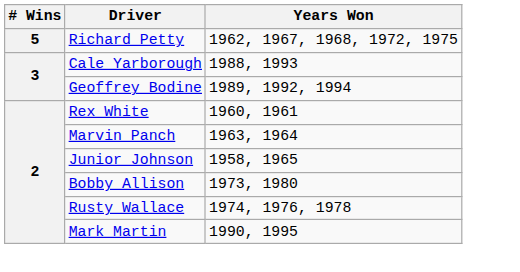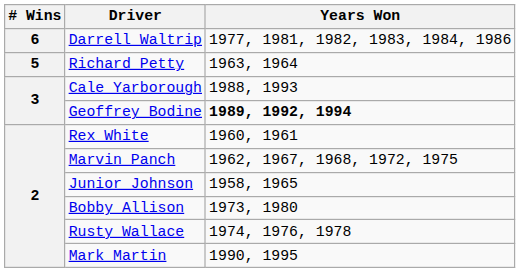 <table class="wikitable" style="font-size: 95%;">
 <tr>
 <th># Wins</th>
 <th>Driver</th>
 <th>Years Won</th>
 </tr>
 <tr>
+<th>6</th>
+<td><a href='#'>Darrell Waltrip</a></td>
+<td>1977, 1981, 1982, 1983, 1984, 1986</td>
+</tr>
+<tr>
 <th>5</th>
 <td><a href='#'>Richard Petty</a></td>
-<td>1962, 1967, 1968, 1972, 1975</td>
+<td>1963, 1964</td>
 </tr>
 <tr>
 <th rowspan="2">3</th>
 <td><a href='#'>Cale Yarborough</a></td>
 <td>1988, 1993</td>
 </tr>
 <tr>
 <td><a href='#'>Geoffrey Bodine</a></td>
-<td>1989, 1992, 1994</td>
+<td><strong>1989, 1992, 1994</strong></td>
 </tr>
 <tr>
 <th rowspan="6">2</th>
 <td><a href='#'>Rex White</a></td>
 <td>1960, 1961</td>
 </tr>
 <tr>
 <td><a href='#'>Marvin Panch</a></td>
-<td>1963, 1964</td>
+<td>1962, 1967, 1968, 1972, 1975</td>
 </tr>
 <tr>
 <td><a href='#'>Junior Johnson</a></td>
 <td>1958, 1965</td>
 </tr>
 <tr>
 <td><a href='#'>Bobby Allison</a></td>
 <td>1973, 1980</td>
 </tr>
 <tr>
 <td><a href='#'>Rusty Wallace</a></td>
 <td>1974, 1976, 1978</td>
 </tr>
 <tr>
 <td><a href='#'>Mark Martin</a></td>
 <td>1990, 1995</td>
 </tr>
 </table>
